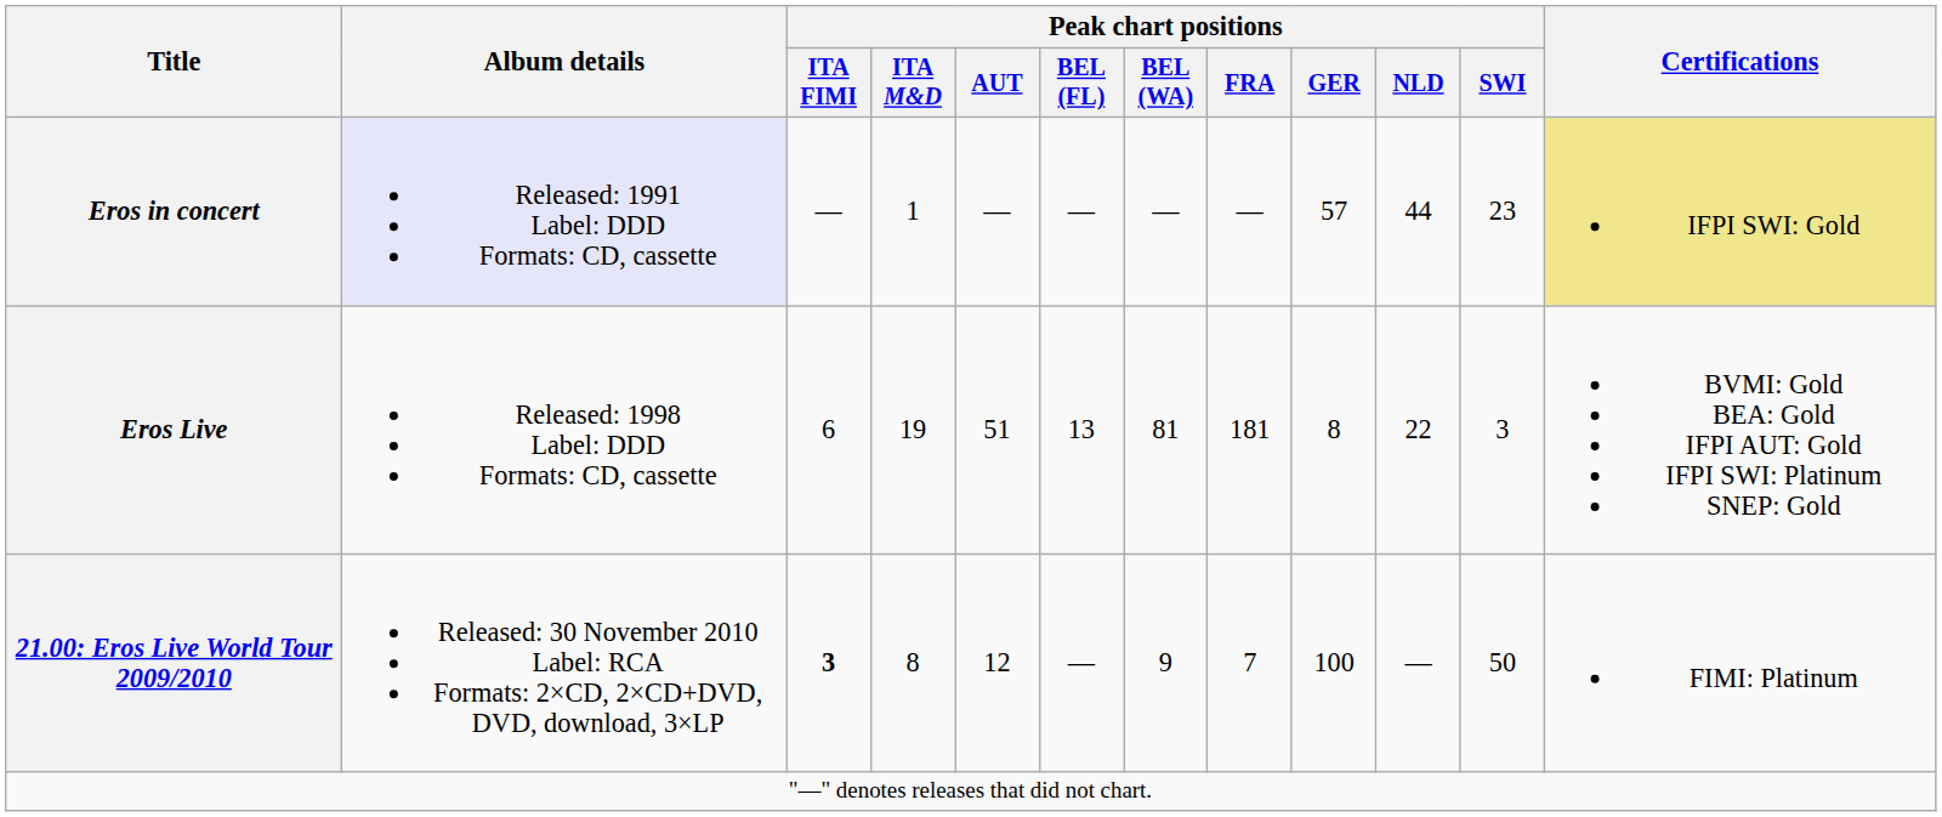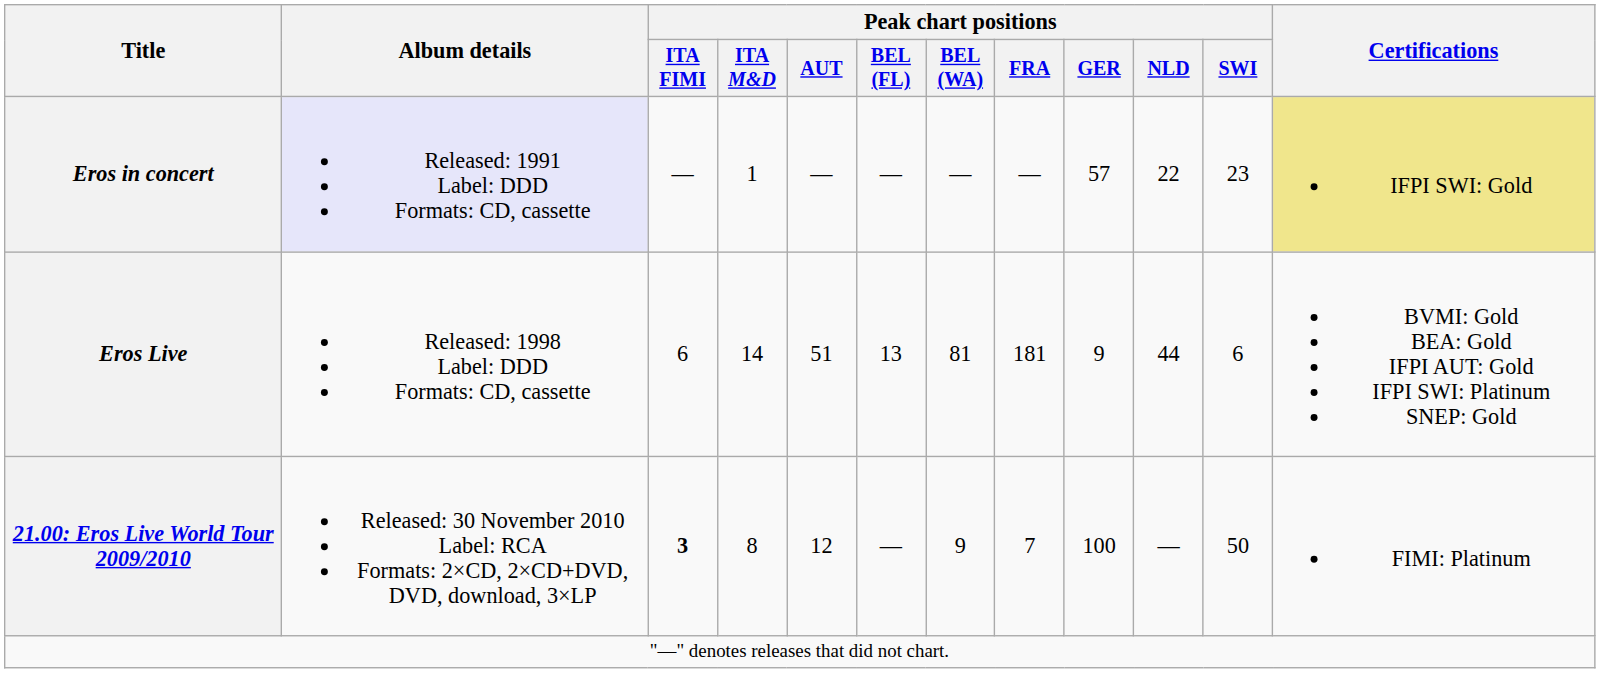 <table class="wikitable plainrowheaders" style="text-align:center;">
 <tr>
 <th scope="col" rowspan="2" style="width:12em;">Title</th>
 <th scope="col" rowspan="2" style="width:16em;">Album details</th>
 <th scope="col" colspan="9">Peak chart positions</th>
 <th scope="col" rowspan="2" style="width:14em;"><a href='#'>Certifications</a></th>
 </tr>
 <tr>
 <th scope="col" style="width:3em;font-size:90%;"><a href='#'>ITA<br>FIMI</a><br></th>
 <th scope="col" style="width:3em;font-size:90%;"><a href='#'>ITA<br><em>M&D</em></a><br></th>
 <th scope="col" style="width:3em;font-size:90%;"><a href='#'>AUT</a><br></th>
 <th scope="col" style="width:3em;font-size:90%;"><a href='#'>BEL<br>(FL)</a><br></th>
 <th scope="col" style="width:3em;font-size:90%;"><a href='#'>BEL<br>(WA)</a><br></th>
 <th scope="col" style="width:3em;font-size:90%;"><a href='#'>FRA</a><br></th>
 <th scope="col" style="width:3em;font-size:90%;"><a href='#'>GER</a><br></th>
 <th scope="col" style="width:3em;font-size:90%;"><a href='#'>NLD</a><br></th>
 <th scope="col" style="width:3em;font-size:90%;"><a href='#'>SWI</a><br></th>
 </tr>
 <tr>
 <th scope="row"><em>Eros in concert</em></th>
 <td style="background: lavender;"><br><ul><li>Released: 1991</li><li>Label: DDD</li><li>Formats: CD, cassette</li></ul></td>
 <td>—</td>
 <td>1</td>
 <td>—</td>
 <td>—</td>
 <td>—</td>
 <td>—</td>
 <td>57</td>
-<td>44</td>
+<td>22</td>
 <td>23</td>
 <td style="background: khaki;"><br><ul><li>IFPI SWI: Gold</li></ul></td>
 </tr>
 <tr>
 <th scope="row"><em>Eros Live</em></th>
 <td><br><ul><li>Released: 1998</li><li>Label: DDD</li><li>Formats: CD, cassette</li></ul></td>
 <td>6</td>
-<td>19</td>
+<td>14</td>
 <td>51</td>
 <td>13</td>
 <td>81</td>
 <td>181</td>
-<td>8</td>
-<td>22</td>
-<td>3</td>
+<td>9</td>
+<td>44</td>
+<td>6</td>
 <td><br><ul><li>BVMI: Gold</li><li>BEA: Gold</li><li>IFPI AUT: Gold</li><li>IFPI SWI: Platinum</li><li>SNEP: Gold</li></ul></td>
 </tr>
 <tr>
 <th scope="row"><em><a href='#'>21.00: Eros Live World Tour 2009/2010</a></em></th>
 <td><br><ul><li>Released: 30 November 2010</li><li>Label: RCA</li><li>Formats: 2×CD, 2×CD+DVD, DVD, download, 3×LP</li></ul></td>
 <td><strong>3</strong></td>
 <td>8</td>
 <td>12</td>
 <td>—</td>
 <td>9</td>
 <td>7</td>
 <td>100</td>
 <td>—</td>
 <td>50</td>
 <td><br><ul><li>FIMI: Platinum</li></ul></td>
 </tr>
 <tr>
 <td colspan="24" style="text-align:center; font-size:85%;">"—" denotes releases that did not chart.</td>
 </tr>
 </table>
